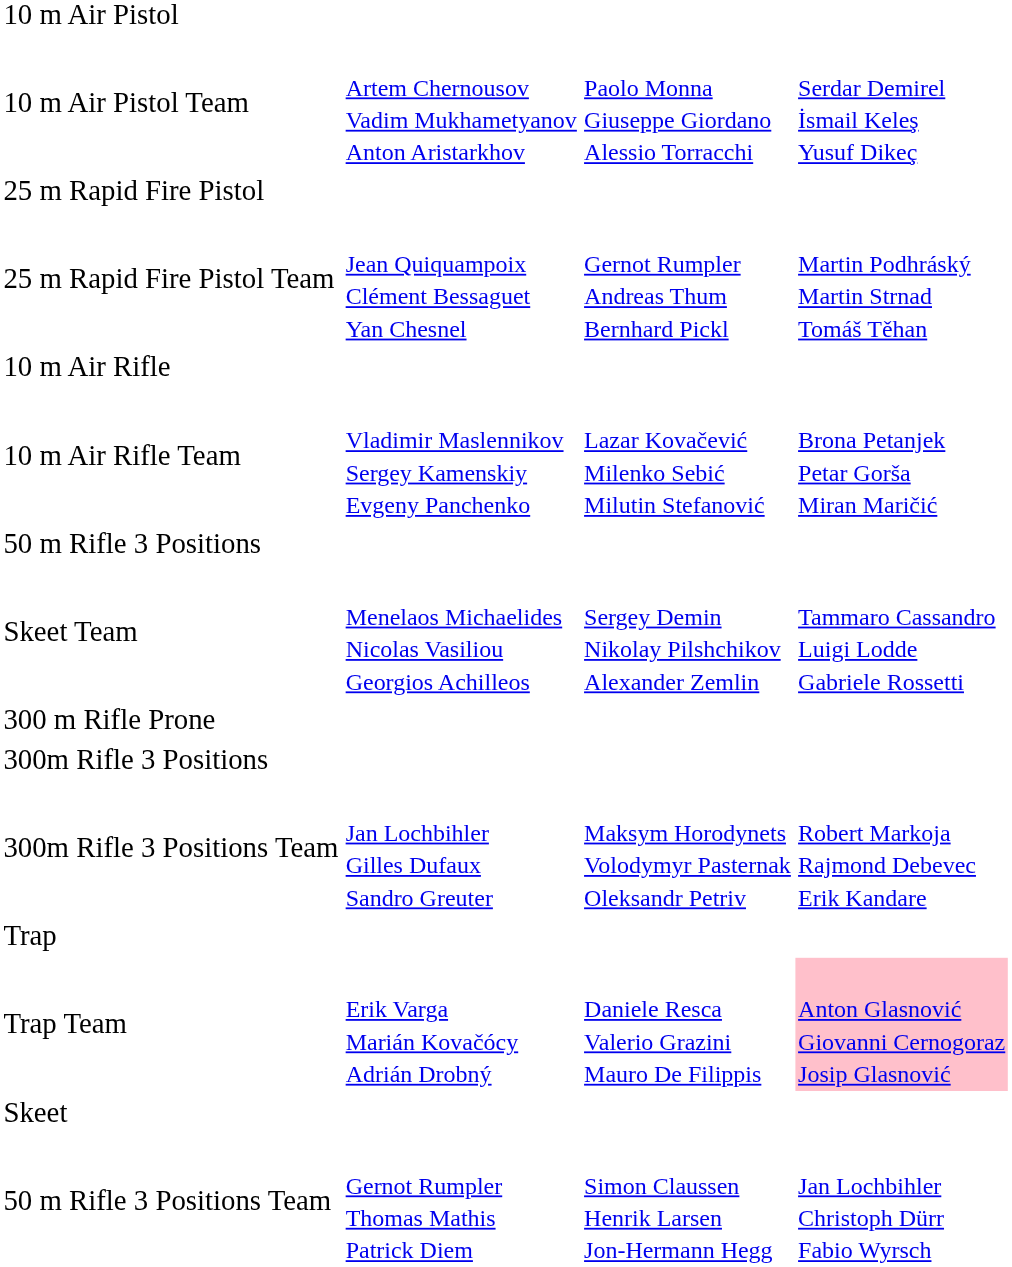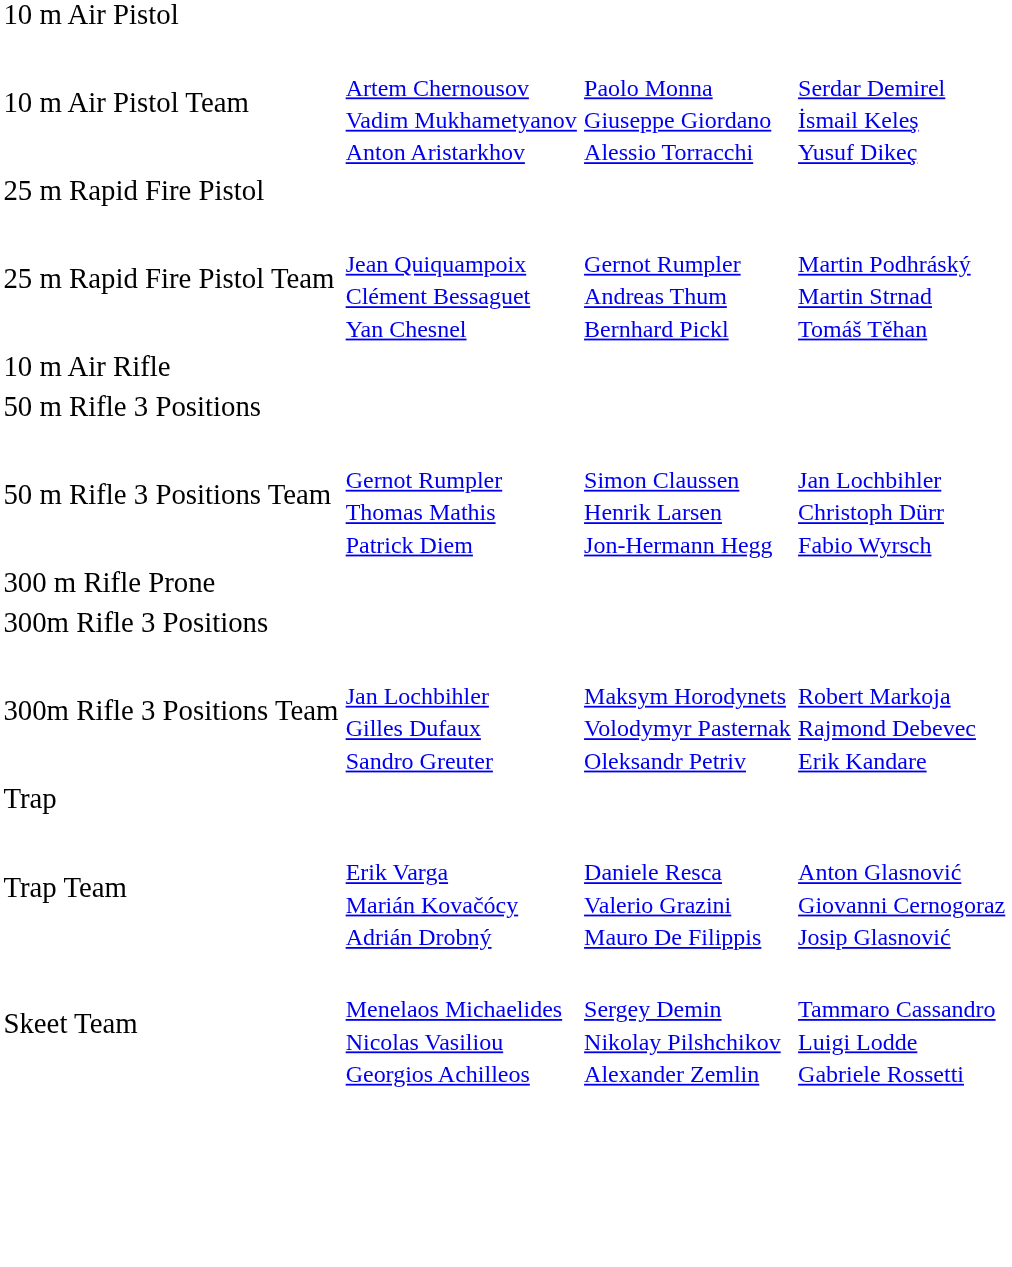 <table>
 <tr>
 <td>10 m Air Pistol</td>
 <td></td>
 <td></td>
 <td></td>
 </tr>
 <tr>
 <td>10 m Air Pistol Team</td>
 <td><br><small><a href='#'>Artem Chernousov</a><br><a href='#'>Vadim Mukhametyanov</a><br><a href='#'>Anton Aristarkhov</a></small></td>
 <td><br><small><a href='#'>Paolo Monna</a><br><a href='#'>Giuseppe Giordano</a><br><a href='#'>Alessio Torracchi</a></small></td>
 <td><br><small><a href='#'>Serdar Demirel</a><br><a href='#'>İsmail Keleş</a><br><a href='#'>Yusuf Dikeç</a></small></td>
 </tr>
 <tr>
 <td>25 m Rapid Fire Pistol</td>
 <td></td>
 <td></td>
 <td></td>
 </tr>
 <tr>
 <td>25 m Rapid Fire Pistol Team</td>
 <td><br><small><a href='#'>Jean Quiquampoix</a><br><a href='#'>Clément Bessaguet</a><br><a href='#'>Yan Chesnel</a></small></td>
 <td><br><small><a href='#'>Gernot Rumpler</a><br><a href='#'>Andreas Thum</a><br><a href='#'>Bernhard Pickl</a></small></td>
 <td><br><small><a href='#'>Martin Podhráský</a><br><a href='#'>Martin Strnad</a><br><a href='#'>Tomáš Těhan</a></small></td>
 </tr>
 <tr>
 <td>10 m Air Rifle</td>
 <td></td>
 <td></td>
 <td></td>
 </tr>
 <tr>
-<td>10 m Air Rifle Team</td>
-<td><br><small><a href='#'>Vladimir Maslennikov</a><br><a href='#'>Sergey Kamenskiy</a><br><a href='#'>Evgeny Panchenko</a></small></td>
-<td><br><small><a href='#'>Lazar Kovačević</a><br><a href='#'>Milenko Sebić</a><br><a href='#'>Milutin Stefanović</a></small></td>
-<td><br><small><a href='#'>Brona Petanjek</a><br><a href='#'>Petar Gorša</a><br><a href='#'>Miran Maričić</a></small></td>
-</tr>
-<tr>
 <td>50 m Rifle 3 Positions</td>
 <td></td>
 <td></td>
 <td></td>
 </tr>
 <tr>
-<td>Skeet Team</td>
-<td><br><small><a href='#'>Menelaos Michaelides</a><br><a href='#'>Nicolas Vasiliou</a><br><a href='#'>Georgios Achilleos</a></small></td>
-<td><br><small><a href='#'>Sergey Demin</a><br><a href='#'>Nikolay Pilshchikov</a><br><a href='#'>Alexander Zemlin</a></small></td>
-<td><br><small><a href='#'>Tammaro Cassandro</a><br><a href='#'>Luigi Lodde</a><br><a href='#'>Gabriele Rossetti</a></small></td>
+<td>50 m Rifle 3 Positions Team</td>
+<td><br><small><a href='#'>Gernot Rumpler</a><br><a href='#'>Thomas Mathis</a><br><a href='#'>Patrick Diem</a></small></td>
+<td><br><small><a href='#'>Simon Claussen</a><br><a href='#'>Henrik Larsen</a><br><a href='#'>Jon-Hermann Hegg</a></small></td>
+<td><br><small><a href='#'>Jan Lochbihler</a><br><a href='#'>Christoph Dürr</a><br><a href='#'>Fabio Wyrsch</a></small></td>
 </tr>
 <tr>
 <td>300 m Rifle Prone</td>
 <td></td>
 <td></td>
 <td></td>
 </tr>
 <tr>
 <td>300m Rifle 3 Positions</td>
 <td></td>
 <td></td>
 <td></td>
 </tr>
 <tr>
 <td>300m Rifle 3 Positions Team</td>
 <td><br><small><a href='#'>Jan Lochbihler</a><br><a href='#'>Gilles Dufaux</a><br><a href='#'>Sandro Greuter</a></small></td>
 <td><br><small><a href='#'>Maksym Horodynets</a><br><a href='#'>Volodymyr Pasternak</a><br><a href='#'>Oleksandr Petriv</a></small></td>
 <td><br><small><a href='#'>Robert Markoja</a><br><a href='#'>Rajmond Debevec</a><br><a href='#'>Erik Kandare</a></small></td>
 </tr>
 <tr>
 <td>Trap</td>
 <td></td>
 <td></td>
 <td></td>
 </tr>
 <tr>
 <td>Trap Team</td>
 <td><br><small><a href='#'>Erik Varga</a><br><a href='#'>Marián Kovačócy</a><br><a href='#'>Adrián Drobný</a></small></td>
 <td><br><small><a href='#'>Daniele Resca</a><br><a href='#'>Valerio Grazini</a><br><a href='#'>Mauro De Filippis</a></small></td>
-<td style="background: pink;"><br><small><a href='#'>Anton Glasnović</a><br><a href='#'>Giovanni Cernogoraz</a><br><a href='#'>Josip Glasnović</a></small></td>
+<td><br><small><a href='#'>Anton Glasnović</a><br><a href='#'>Giovanni Cernogoraz</a><br><a href='#'>Josip Glasnović</a></small></td>
 </tr>
 <tr>
-<td>Skeet</td>
-<td></td>
-<td></td>
-<td></td>
-</tr>
-<tr>
-<td>50 m Rifle 3 Positions Team</td>
-<td><br><small><a href='#'>Gernot Rumpler</a><br><a href='#'>Thomas Mathis</a><br><a href='#'>Patrick Diem</a></small></td>
-<td><br><small><a href='#'>Simon Claussen</a><br><a href='#'>Henrik Larsen</a><br><a href='#'>Jon-Hermann Hegg</a></small></td>
-<td><br><small><a href='#'>Jan Lochbihler</a><br><a href='#'>Christoph Dürr</a><br><a href='#'>Fabio Wyrsch</a></small></td>
+<td>Skeet Team</td>
+<td><br><small><a href='#'>Menelaos Michaelides</a><br><a href='#'>Nicolas Vasiliou</a><br><a href='#'>Georgios Achilleos</a></small></td>
+<td><br><small><a href='#'>Sergey Demin</a><br><a href='#'>Nikolay Pilshchikov</a><br><a href='#'>Alexander Zemlin</a></small></td>
+<td><br><small><a href='#'>Tammaro Cassandro</a><br><a href='#'>Luigi Lodde</a><br><a href='#'>Gabriele Rossetti</a></small></td>
 </tr>
 </table>
